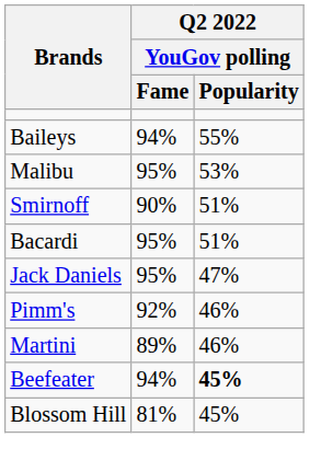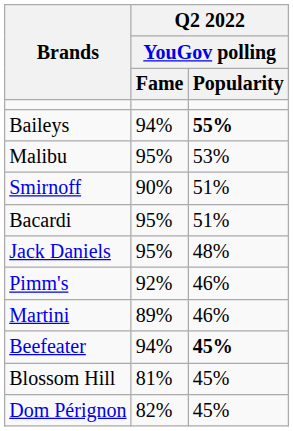 <table class="wikitable sortable mw-collapsible">
 <tr>
 <th rowspan="3">Brands</th>
 <th colspan="2">Q2 2022</th>
 </tr>
 <tr>
 <th colspan="2"><a href='#'>YouGov</a> polling</th>
 </tr>
 <tr>
 <th>Fame</th>
 <th>Popularity</th>
 </tr>
 <tr>
 <td></td>
 <td></td>
 <td></td>
 </tr>
 <tr>
 <td>Baileys</td>
 <td>94%</td>
-<td>55%</td>
+<td><strong>55%</strong></td>
 </tr>
 <tr>
 <td>Malibu</td>
 <td>95%</td>
 <td>53%</td>
 </tr>
 <tr>
 <td><a href='#'>Smirnoff</a></td>
 <td>90%</td>
 <td>51%</td>
 </tr>
 <tr>
 <td>Bacardi</td>
 <td>95%</td>
 <td>51%</td>
 </tr>
 <tr>
 <td><a href='#'>Jack Daniels</a></td>
 <td>95%</td>
-<td>47%</td>
+<td>48%</td>
 </tr>
 <tr>
 <td><a href='#'>Pimm's</a></td>
 <td>92%</td>
 <td>46%</td>
 </tr>
 <tr>
 <td><a href='#'>Martini</a></td>
 <td>89%</td>
 <td>46%</td>
 </tr>
 <tr>
 <td><a href='#'>Beefeater</a></td>
 <td>94%</td>
 <td><strong>45%</strong></td>
 </tr>
 <tr>
 <td>Blossom Hill</td>
 <td>81%</td>
 <td>45%</td>
 </tr>
+<tr>
+<td><a href='#'>Dom Pérignon</a></td>
+<td>82%</td>
+<td>45%</td>
+</tr>
 </table>
